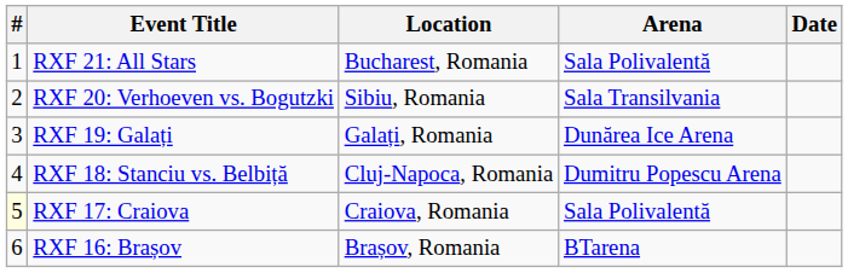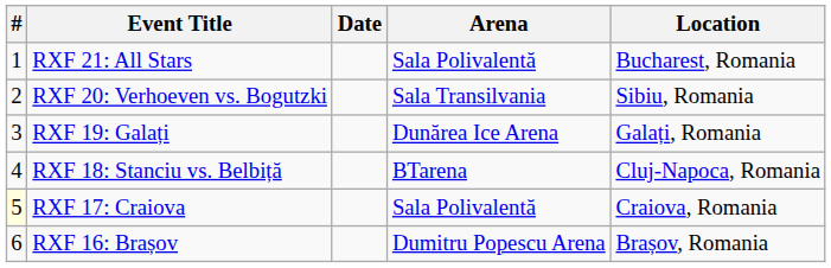 <table class="sortable wikitable succession-box" style="margin:1.0em auto; font-size:90%;">
 <tr>
 <th scope="col">#</th>
 <th scope="col">Event Title</th>
+<th scope="col">Date</th>
+<th scope="col">Arena</th>
 <th scope="col">Location</th>
-<th scope="col">Arena</th>
-<th scope="col">Date</th>
 </tr>
 <tr>
 <td align=center>1</td>
 <td><a href='#'>RXF 21: All Stars</a></td>
+<td></td>
+<td><a href='#'>Sala Polivalentă</a></td>
 <td><a href='#'>Bucharest</a>, Romania</td>
-<td><a href='#'>Sala Polivalentă</a></td>
-<td></td>
 </tr>
 <tr>
 <td align=center>2</td>
 <td><a href='#'>RXF 20: Verhoeven vs. Bogutzki</a></td>
+<td></td>
+<td><a href='#'>Sala Transilvania</a></td>
 <td><a href='#'>Sibiu</a>, Romania</td>
-<td><a href='#'>Sala Transilvania</a></td>
-<td></td>
 </tr>
 <tr>
 <td align=center>3</td>
 <td><a href='#'>RXF 19: Galați</a></td>
+<td></td>
+<td><a href='#'>Dunărea Ice Arena</a></td>
 <td><a href='#'>Galați</a>, Romania</td>
-<td><a href='#'>Dunărea Ice Arena</a></td>
-<td></td>
 </tr>
 <tr>
 <td align=center>4</td>
 <td><a href='#'>RXF 18: Stanciu vs. Belbiță</a></td>
+<td></td>
+<td><a href='#'>BTarena</a></td>
 <td><a href='#'>Cluj-Napoca</a>, Romania</td>
-<td><a href='#'>Dumitru Popescu Arena</a></td>
-<td></td>
 </tr>
 <tr>
 <td align=center style="background: lightyellow;">5</td>
 <td><a href='#'>RXF 17: Craiova</a></td>
+<td></td>
+<td><a href='#'>Sala Polivalentă</a></td>
 <td><a href='#'>Craiova</a>, Romania</td>
-<td><a href='#'>Sala Polivalentă</a></td>
-<td></td>
 </tr>
 <tr>
 <td align=center>6</td>
 <td><a href='#'>RXF 16: Brașov</a></td>
+<td></td>
+<td><a href='#'>Dumitru Popescu Arena</a></td>
 <td><a href='#'>Brașov</a>, Romania</td>
-<td><a href='#'>BTarena</a></td>
-<td></td>
 </tr>
 </table>
